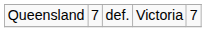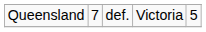 <table class="wikitable">
 <tr>
 </tr>
 <tr>
 <td>Queensland</td>
 <td>7</td>
 <td>def.</td>
 <td>Victoria</td>
-<td>7</td>
+<td>5</td>
 </tr>
 <tr>
 </tr>
 </table>
